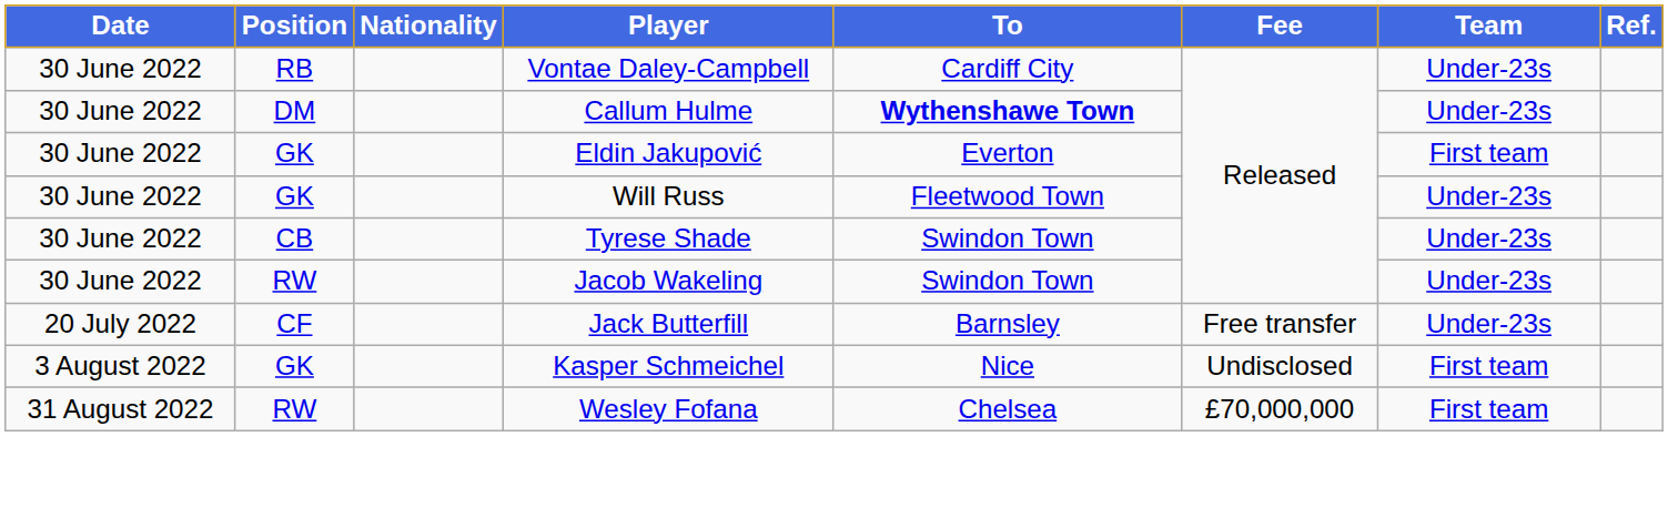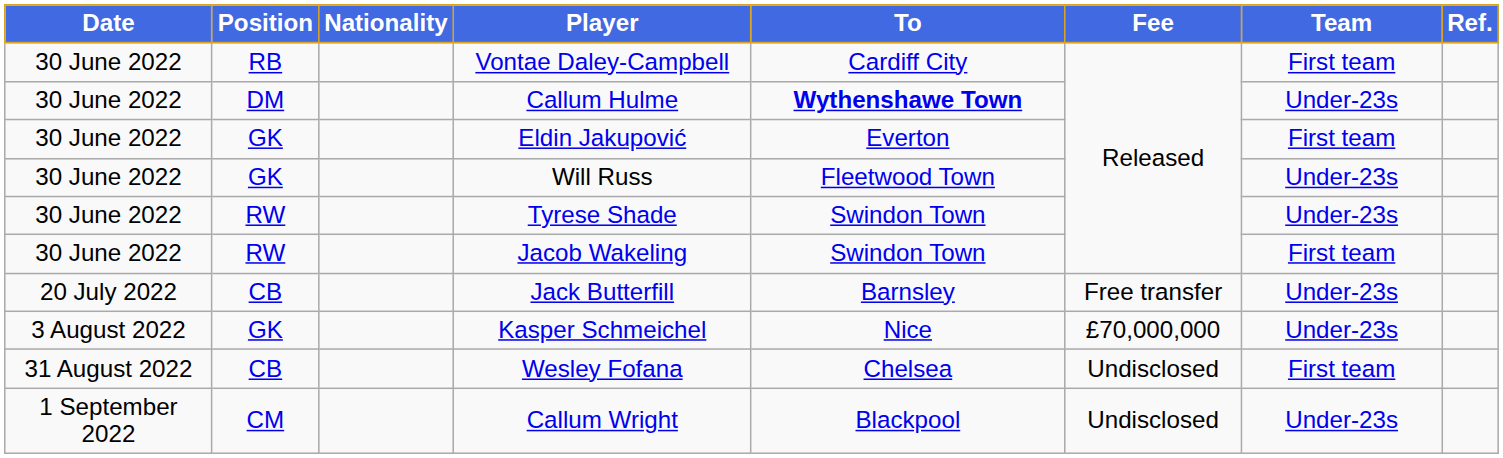 <table class="wikitable" style="text-align:center">
 <tr>
 <th style="background:royalblue;color:white;border:1px solid goldenrod;width:130px">Date</th>
 <th style="background:royalblue;color:white;border:1px solid goldenrod;width:50px">Position</th>
 <th style="background:royalblue;color:white;border:1px solid goldenrod;width:50px">Nationality</th>
 <th style="background:royalblue;color:white;border:1px solid goldenrod;width:190px">Player</th>
 <th style="background:royalblue;color:white;border:1px solid goldenrod;width:200px">To</th>
 <th style="background:royalblue;color:white;border:1px solid goldenrod;width:110px">Fee</th>
 <th style="background:royalblue;color:white;border:1px solid goldenrod;width:125px">Team</th>
 <th style="background:royalblue;color:white;border:1px solid goldenrod;width:25px">Ref.</th>
 </tr>
 <tr>
 <td>30 June 2022</td>
 <td><a href='#'>RB</a></td>
 <td></td>
 <td><a href='#'>Vontae Daley-Campbell</a></td>
 <td> <a href='#'>Cardiff City</a></td>
 <td rowspan="6">Released</td>
-<td><a href='#'>Under-23s</a></td>
+<td><a href='#'>First team</a></td>
 <td></td>
 </tr>
 <tr>
 <td>30 June 2022</td>
 <td><a href='#'>DM</a></td>
 <td></td>
 <td><a href='#'>Callum Hulme</a></td>
 <td><strong> <a href='#'>Wythenshawe Town</a></strong></td>
 <td><a href='#'>Under-23s</a></td>
 <td></td>
 </tr>
 <tr>
 <td>30 June 2022</td>
 <td><a href='#'>GK</a></td>
 <td></td>
 <td><a href='#'>Eldin Jakupović</a></td>
 <td> <a href='#'>Everton</a></td>
 <td><a href='#'>First team</a></td>
 <td></td>
 </tr>
 <tr>
 <td>30 June 2022</td>
 <td><a href='#'>GK</a></td>
 <td></td>
 <td>Will Russ</td>
 <td> <a href='#'>Fleetwood Town</a></td>
 <td><a href='#'>Under-23s</a></td>
 <td></td>
 </tr>
 <tr>
 <td>30 June 2022</td>
-<td><a href='#'>CB</a></td>
+<td><a href='#'>RW</a></td>
 <td></td>
 <td><a href='#'>Tyrese Shade</a></td>
 <td> <a href='#'>Swindon Town</a></td>
 <td><a href='#'>Under-23s</a></td>
 <td></td>
 </tr>
 <tr>
 <td>30 June 2022</td>
 <td><a href='#'>RW</a></td>
 <td></td>
 <td><a href='#'>Jacob Wakeling</a></td>
 <td> <a href='#'>Swindon Town</a></td>
-<td><a href='#'>Under-23s</a></td>
+<td><a href='#'>First team</a></td>
 <td></td>
 </tr>
 <tr>
 <td>20 July 2022</td>
-<td><a href='#'>CF</a></td>
+<td><a href='#'>CB</a></td>
 <td></td>
 <td><a href='#'>Jack Butterfill</a></td>
 <td> <a href='#'>Barnsley</a></td>
 <td>Free transfer</td>
 <td><a href='#'>Under-23s</a></td>
 <td></td>
 </tr>
 <tr>
 <td>3 August 2022</td>
 <td><a href='#'>GK</a></td>
 <td></td>
 <td><a href='#'>Kasper Schmeichel</a></td>
 <td> <a href='#'>Nice</a></td>
+<td>£70,000,000</td>
+<td><a href='#'>Under-23s</a></td>
+<td></td>
+</tr>
+<tr>
+<td>31 August 2022</td>
+<td><a href='#'>CB</a></td>
+<td></td>
+<td><a href='#'>Wesley Fofana</a></td>
+<td> <a href='#'>Chelsea</a></td>
 <td>Undisclosed</td>
 <td><a href='#'>First team</a></td>
 <td></td>
 </tr>
 <tr>
-<td>31 August 2022</td>
-<td><a href='#'>RW</a></td>
+<td>1 September 2022</td>
+<td><a href='#'>CM</a></td>
 <td></td>
-<td><a href='#'>Wesley Fofana</a></td>
-<td> <a href='#'>Chelsea</a></td>
-<td>£70,000,000</td>
-<td><a href='#'>First team</a></td>
+<td><a href='#'>Callum Wright</a></td>
+<td> <a href='#'>Blackpool</a></td>
+<td>Undisclosed</td>
+<td><a href='#'>Under-23s</a></td>
 <td></td>
 </tr>
 </table>
